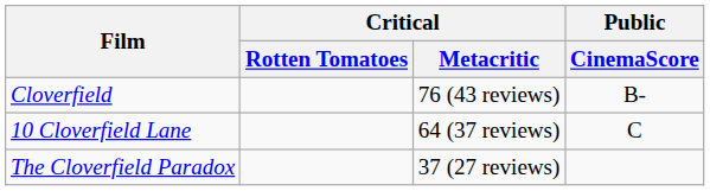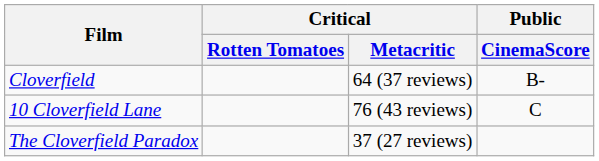 <table class="wikitable plainrowheaders sortable" style="text-align: center;">
 <tr>
 <th rowspan="2">Film</th>
 <th colspan="2">Critical</th>
 <th colspan="2">Public</th>
 </tr>
 <tr>
 <th><a href='#'>Rotten Tomatoes</a></th>
 <th><a href='#'>Metacritic</a></th>
 <th><a href='#'>CinemaScore</a></th>
 </tr>
 <tr>
 <td style="text-align:left"><em><a href='#'>Cloverfield</a></em></td>
 <td></td>
-<td>76 (43 reviews)</td>
+<td>64 (37 reviews)</td>
 <td>B-</td>
 </tr>
 <tr>
 <td style="text-align:left"><em><a href='#'>10 Cloverfield Lane</a></em></td>
 <td></td>
-<td>64 (37 reviews)</td>
+<td>76 (43 reviews)</td>
 <td>C</td>
 </tr>
 <tr>
 <td style="text-align:left"><em><a href='#'>The Cloverfield Paradox</a></em></td>
 <td></td>
 <td>37 (27 reviews)</td>
 <td></td>
 </tr>
 </table>
